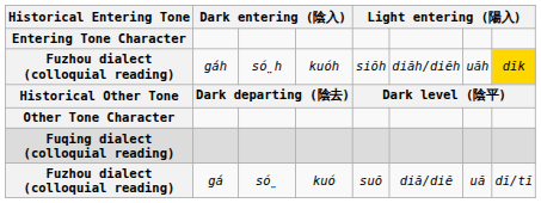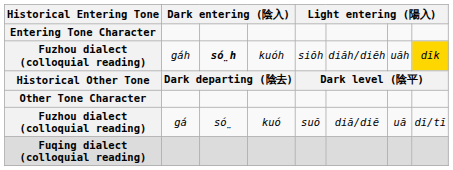 <table class="wikitable" style="text-align:center">
 <tr>
 <th>Historical Entering Tone</th>
 <th colspan="3"><strong>Dark entering (陰入)</strong></th>
 <th colspan="4"><strong>Light entering (陽入)</strong></th>
 </tr>
 <tr>
 <th>Entering Tone Character</th>
 <td></td>
 <td></td>
 <td></td>
 <td></td>
 <td></td>
 <td></td>
 <td></td>
 </tr>
 <tr>
 <th>Fuzhou dialect <br> (colloquial reading)</th>
 <td><em>gáh</em><br> </td>
-<td><em>só̤h</em> <br> </td>
+<td><strong><em>só̤h</em> <br> </strong></td>
 <td><em>kuóh</em> <br> </td>
 <td><em>siŏh</em><br> </td>
 <td><em>diăh/diĕh</em><br> </td>
 <td><em>uăh</em><br> </td>
 <td style="background: gold;"><em>dĭk</em><br> </td>
 </tr>
 <tr>
 <th>Historical Other Tone</th>
 <th colspan="3"><strong>Dark departing (陰去)</strong></th>
 <th colspan="4"><strong>Dark level (陰平)</strong></th>
 </tr>
 <tr>
 <th>Other Tone Character</th>
 <td></td>
 <td></td>
 <td></td>
 <td></td>
 <td></td>
 <td></td>
 <td></td>
 </tr>
 <tr>
+<th>Fuzhou dialect <br> (colloquial reading)</th>
+<td><em>gá</em><br> </td>
+<td><em>só̤</em><br> </td>
+<td><em>kuó</em><br> </td>
+<td><em>suŏ</em><br> </td>
+<td><em>diă/diĕ</em><br> </td>
+<td><em>uă</em><br> </td>
+<td><em>dĭ/tĭ</em><br> </td>
+</tr>
+<tr>
 <th style="background-color: Gainsboro">Fuqing dialect <br> (colloquial reading)</th>
 <td style="background-color: Gainsboro"></td>
 <td style="background-color: Gainsboro"></td>
 <td style="background-color: Gainsboro"></td>
 <td style="background-color: Gainsboro"></td>
 <td style="background-color: Gainsboro"></td>
 <td style="background-color: Gainsboro"></td>
 <td style="background-color: Gainsboro"></td>
 </tr>
-<tr>
-<th>Fuzhou dialect <br> (colloquial reading)</th>
-<td><em>gá</em><br> </td>
-<td><em>só̤</em><br> </td>
-<td><em>kuó</em><br> </td>
-<td><em>suŏ</em><br> </td>
-<td><em>diă/diĕ</em><br> </td>
-<td><em>uă</em><br> </td>
-<td><em>dĭ/tĭ</em><br> </td>
-</tr>
 </table>
